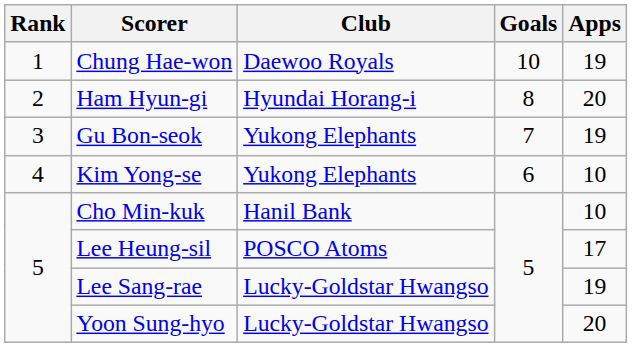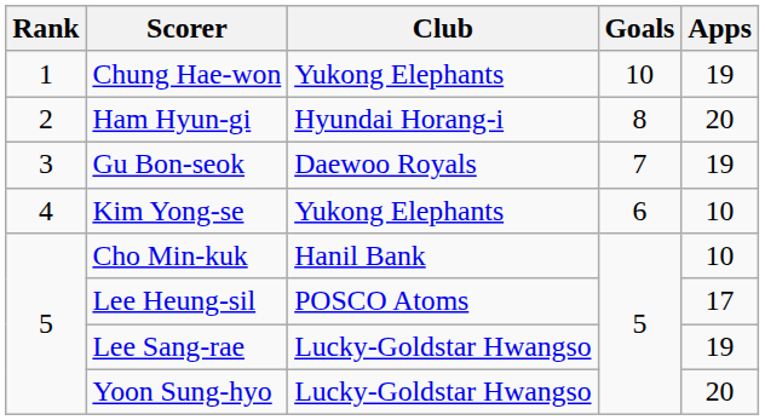 <table class="wikitable">
 <tr>
 <th>Rank</th>
 <th>Scorer</th>
 <th>Club</th>
 <th>Goals</th>
 <th>Apps</th>
 </tr>
 <tr>
 <td rowspan=1 align=center>1</td>
 <td> <a href='#'>Chung Hae-won</a></td>
-<td><a href='#'>Daewoo Royals</a></td>
+<td><a href='#'>Yukong Elephants</a></td>
 <td rowspan=1 align=center>10</td>
 <td align=center>19</td>
 </tr>
 <tr>
 <td rowspan=1 align=center>2</td>
 <td> <a href='#'>Ham Hyun-gi</a></td>
 <td><a href='#'>Hyundai Horang-i</a></td>
 <td rowspan=1 align=center>8</td>
 <td align=center>20</td>
 </tr>
 <tr>
 <td rowspan=1 align=center>3</td>
 <td> <a href='#'>Gu Bon-seok</a></td>
-<td><a href='#'>Yukong Elephants</a></td>
+<td><a href='#'>Daewoo Royals</a></td>
 <td rowspan=1 align=center>7</td>
 <td align=center>19</td>
 </tr>
 <tr>
 <td rowspan=1 align=center>4</td>
 <td> <a href='#'>Kim Yong-se</a></td>
 <td><a href='#'>Yukong Elephants</a></td>
 <td rowspan=1 align=center>6</td>
 <td align=center>10</td>
 </tr>
 <tr>
 <td rowspan=4 align=center>5</td>
 <td> <a href='#'>Cho Min-kuk</a></td>
 <td><a href='#'>Hanil Bank</a></td>
 <td rowspan=4 align=center>5</td>
 <td align=center>10</td>
 </tr>
 <tr>
 <td> <a href='#'>Lee Heung-sil</a></td>
 <td><a href='#'>POSCO Atoms</a></td>
 <td align=center>17</td>
 </tr>
 <tr>
 <td> <a href='#'>Lee Sang-rae</a></td>
 <td><a href='#'>Lucky-Goldstar Hwangso</a></td>
 <td align=center>19</td>
 </tr>
 <tr>
 <td> <a href='#'>Yoon Sung-hyo</a></td>
 <td><a href='#'>Lucky-Goldstar Hwangso</a></td>
 <td align=center>20</td>
 </tr>
 </table>
